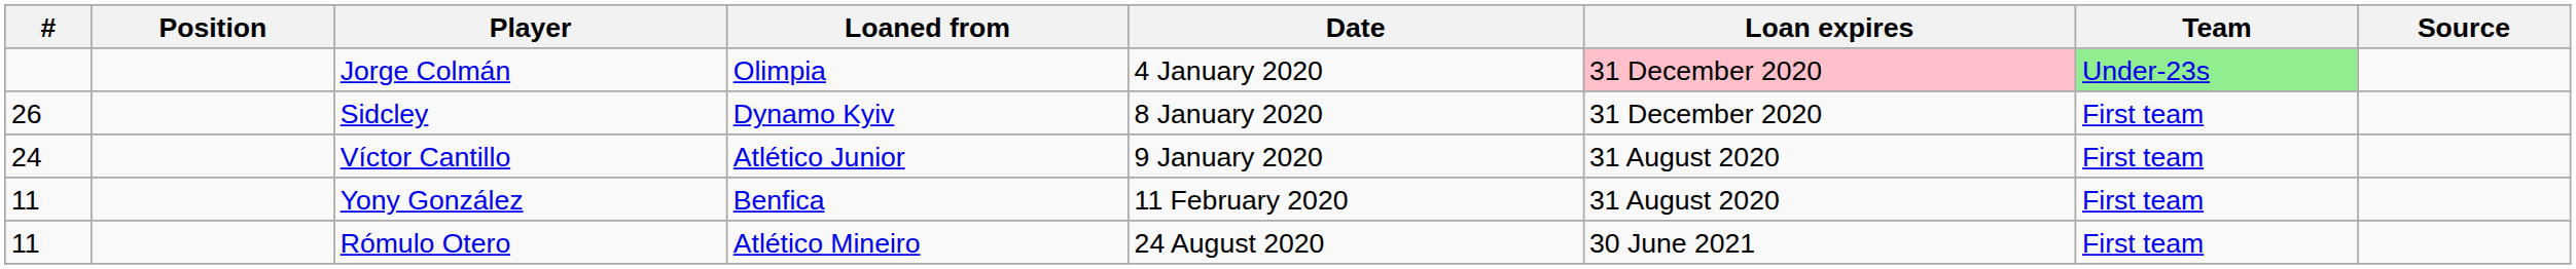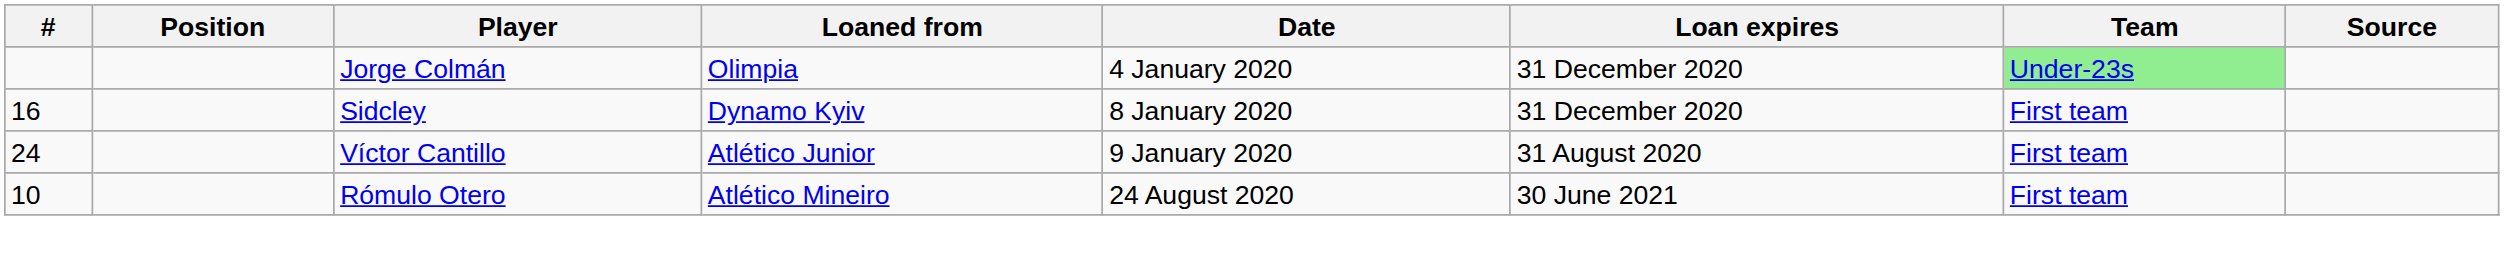 <table class="wikitable sortable" style="width:90%; text-align:center; font-size:95%; text-align:left;">
 <tr>
 <th><strong>#</strong></th>
 <th><strong>Position </strong></th>
 <th><strong>Player </strong></th>
 <th><strong>Loaned from</strong></th>
 <th><strong>Date </strong></th>
 <th><strong>Loan expires </strong></th>
 <th><strong>Team</strong></th>
 <th><strong>Source</strong></th>
 </tr>
 <tr>
 <td></td>
 <td></td>
 <td> <a href='#'>Jorge Colmán</a></td>
 <td> <a href='#'>Olimpia</a></td>
 <td>4 January 2020</td>
-<td style="background: pink;">31 December 2020</td>
+<td>31 December 2020</td>
 <td style="background: lightgreen;"><a href='#'>Under-23s</a></td>
 <td></td>
 </tr>
 <tr>
-<td>26</td>
+<td>16</td>
 <td></td>
 <td> <a href='#'>Sidcley</a></td>
 <td> <a href='#'>Dynamo Kyiv</a></td>
 <td>8 January 2020</td>
 <td>31 December 2020</td>
 <td><a href='#'>First team</a></td>
 <td></td>
 </tr>
 <tr>
 <td>24</td>
 <td></td>
 <td> <a href='#'>Víctor Cantillo</a></td>
 <td> <a href='#'>Atlético Junior</a></td>
 <td>9 January 2020</td>
 <td>31 August 2020  </td>
 <td><a href='#'>First team</a></td>
 <td></td>
 </tr>
 <tr>
-<td>11</td>
-<td></td>
-<td> <a href='#'>Yony González</a></td>
-<td> <a href='#'>Benfica</a></td>
-<td>11 February 2020</td>
-<td>31 August 2020  </td>
-<td><a href='#'>First team</a></td>
-<td></td>
-</tr>
-<tr>
-<td>11</td>
+<td>10</td>
 <td></td>
 <td> <a href='#'>Rómulo Otero</a></td>
 <td> <a href='#'>Atlético Mineiro</a></td>
 <td>24 August 2020</td>
 <td>30 June 2021</td>
 <td><a href='#'>First team</a></td>
 <td></td>
 </tr>
 </table>
